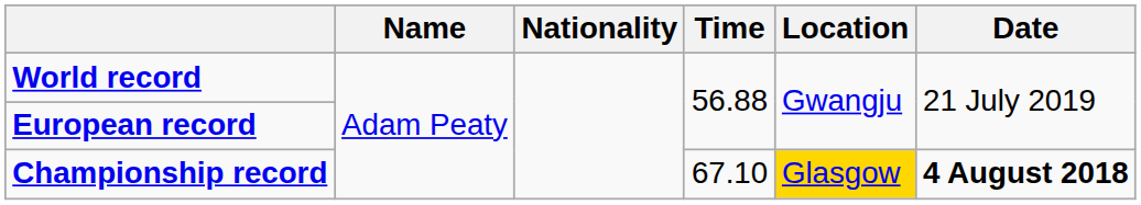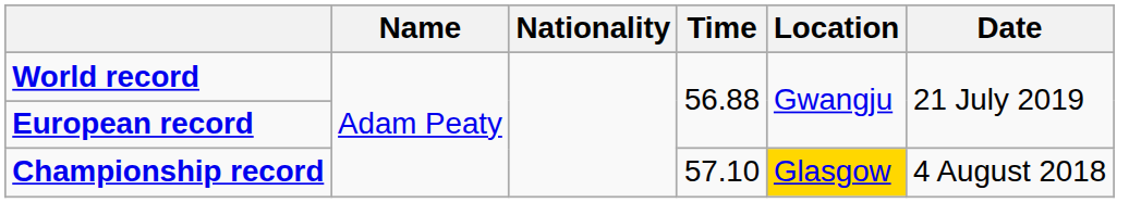 <table class=wikitable>
 <tr>
 <th></th>
 <th>Name</th>
 <th>Nationality</th>
 <th>Time</th>
 <th>Location</th>
 <th>Date</th>
 </tr>
 <tr>
 <td><strong><a href='#'>World record</a></strong></td>
 <td rowspan=3><a href='#'>Adam Peaty</a></td>
 <td rowspan=3></td>
 <td rowspan=2>56.88</td>
 <td rowspan=2><a href='#'>Gwangju</a></td>
 <td rowspan=2>21 July 2019</td>
 </tr>
 <tr>
 <td><strong><a href='#'>European record</a></strong></td>
 </tr>
 <tr>
 <td><strong><a href='#'>Championship record</a></strong></td>
-<td>67.10</td>
+<td>57.10</td>
 <td style="background: gold;"><a href='#'>Glasgow</a></td>
-<td><strong>4 August 2018</strong></td>
+<td>4 August 2018</td>
 </tr>
 </table>
